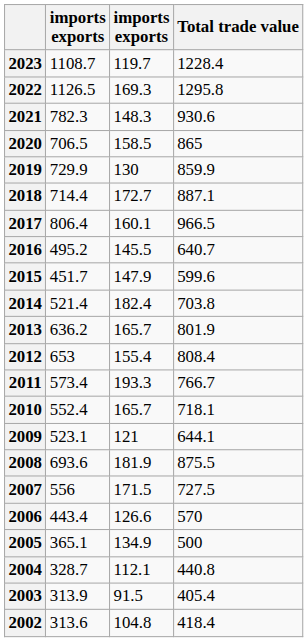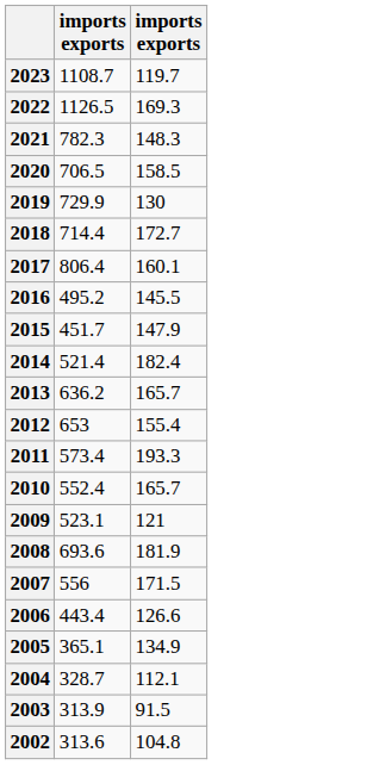 <table class="wikitable">
 <tr>
 <th></th>
 <th> imports<br> exports</th>
 <th> imports<br> exports</th>
-<th>Total trade value</th>
 </tr>
 <tr>
 <th>2023</th>
 <td>1108.7</td>
 <td>119.7</td>
-<td>1228.4</td>
 </tr>
 <tr>
 <th>2022</th>
 <td>1126.5</td>
 <td>169.3</td>
-<td>1295.8</td>
 </tr>
 <tr>
 <th>2021</th>
 <td>782.3</td>
 <td>148.3</td>
-<td>930.6</td>
 </tr>
 <tr>
 <th>2020</th>
 <td>706.5</td>
 <td>158.5</td>
-<td>865</td>
 </tr>
 <tr>
 <th>2019</th>
 <td>729.9</td>
 <td>130</td>
-<td>859.9</td>
 </tr>
 <tr>
 <th>2018</th>
 <td>714.4</td>
 <td>172.7</td>
-<td>887.1</td>
 </tr>
 <tr>
 <th>2017</th>
 <td>806.4</td>
 <td>160.1</td>
-<td>966.5</td>
 </tr>
 <tr>
 <th>2016</th>
 <td>495.2</td>
 <td>145.5</td>
-<td>640.7</td>
 </tr>
 <tr>
 <th>2015</th>
 <td>451.7</td>
 <td>147.9</td>
-<td>599.6</td>
 </tr>
 <tr>
 <th>2014</th>
 <td>521.4</td>
 <td>182.4</td>
-<td>703.8</td>
 </tr>
 <tr>
 <th>2013</th>
 <td>636.2</td>
 <td>165.7</td>
-<td>801.9</td>
 </tr>
 <tr>
 <th>2012</th>
 <td>653</td>
 <td>155.4</td>
-<td>808.4</td>
 </tr>
 <tr>
 <th>2011</th>
 <td>573.4</td>
 <td>193.3</td>
-<td>766.7</td>
 </tr>
 <tr>
 <th>2010</th>
 <td>552.4</td>
 <td>165.7</td>
-<td>718.1</td>
 </tr>
 <tr>
 <th>2009</th>
 <td>523.1</td>
 <td>121</td>
-<td>644.1</td>
 </tr>
 <tr>
 <th>2008</th>
 <td>693.6</td>
 <td>181.9</td>
-<td>875.5</td>
 </tr>
 <tr>
 <th>2007</th>
 <td>556</td>
 <td>171.5</td>
-<td>727.5</td>
 </tr>
 <tr>
 <th>2006</th>
 <td>443.4</td>
 <td>126.6</td>
-<td>570</td>
 </tr>
 <tr>
 <th>2005</th>
 <td>365.1</td>
 <td>134.9</td>
-<td>500</td>
 </tr>
 <tr>
 <th>2004</th>
 <td>328.7</td>
 <td>112.1</td>
-<td>440.8</td>
 </tr>
 <tr>
 <th>2003</th>
 <td>313.9</td>
 <td>91.5</td>
-<td>405.4</td>
 </tr>
 <tr>
 <th>2002</th>
 <td>313.6</td>
 <td>104.8</td>
-<td>418.4</td>
 </tr>
 </table>
